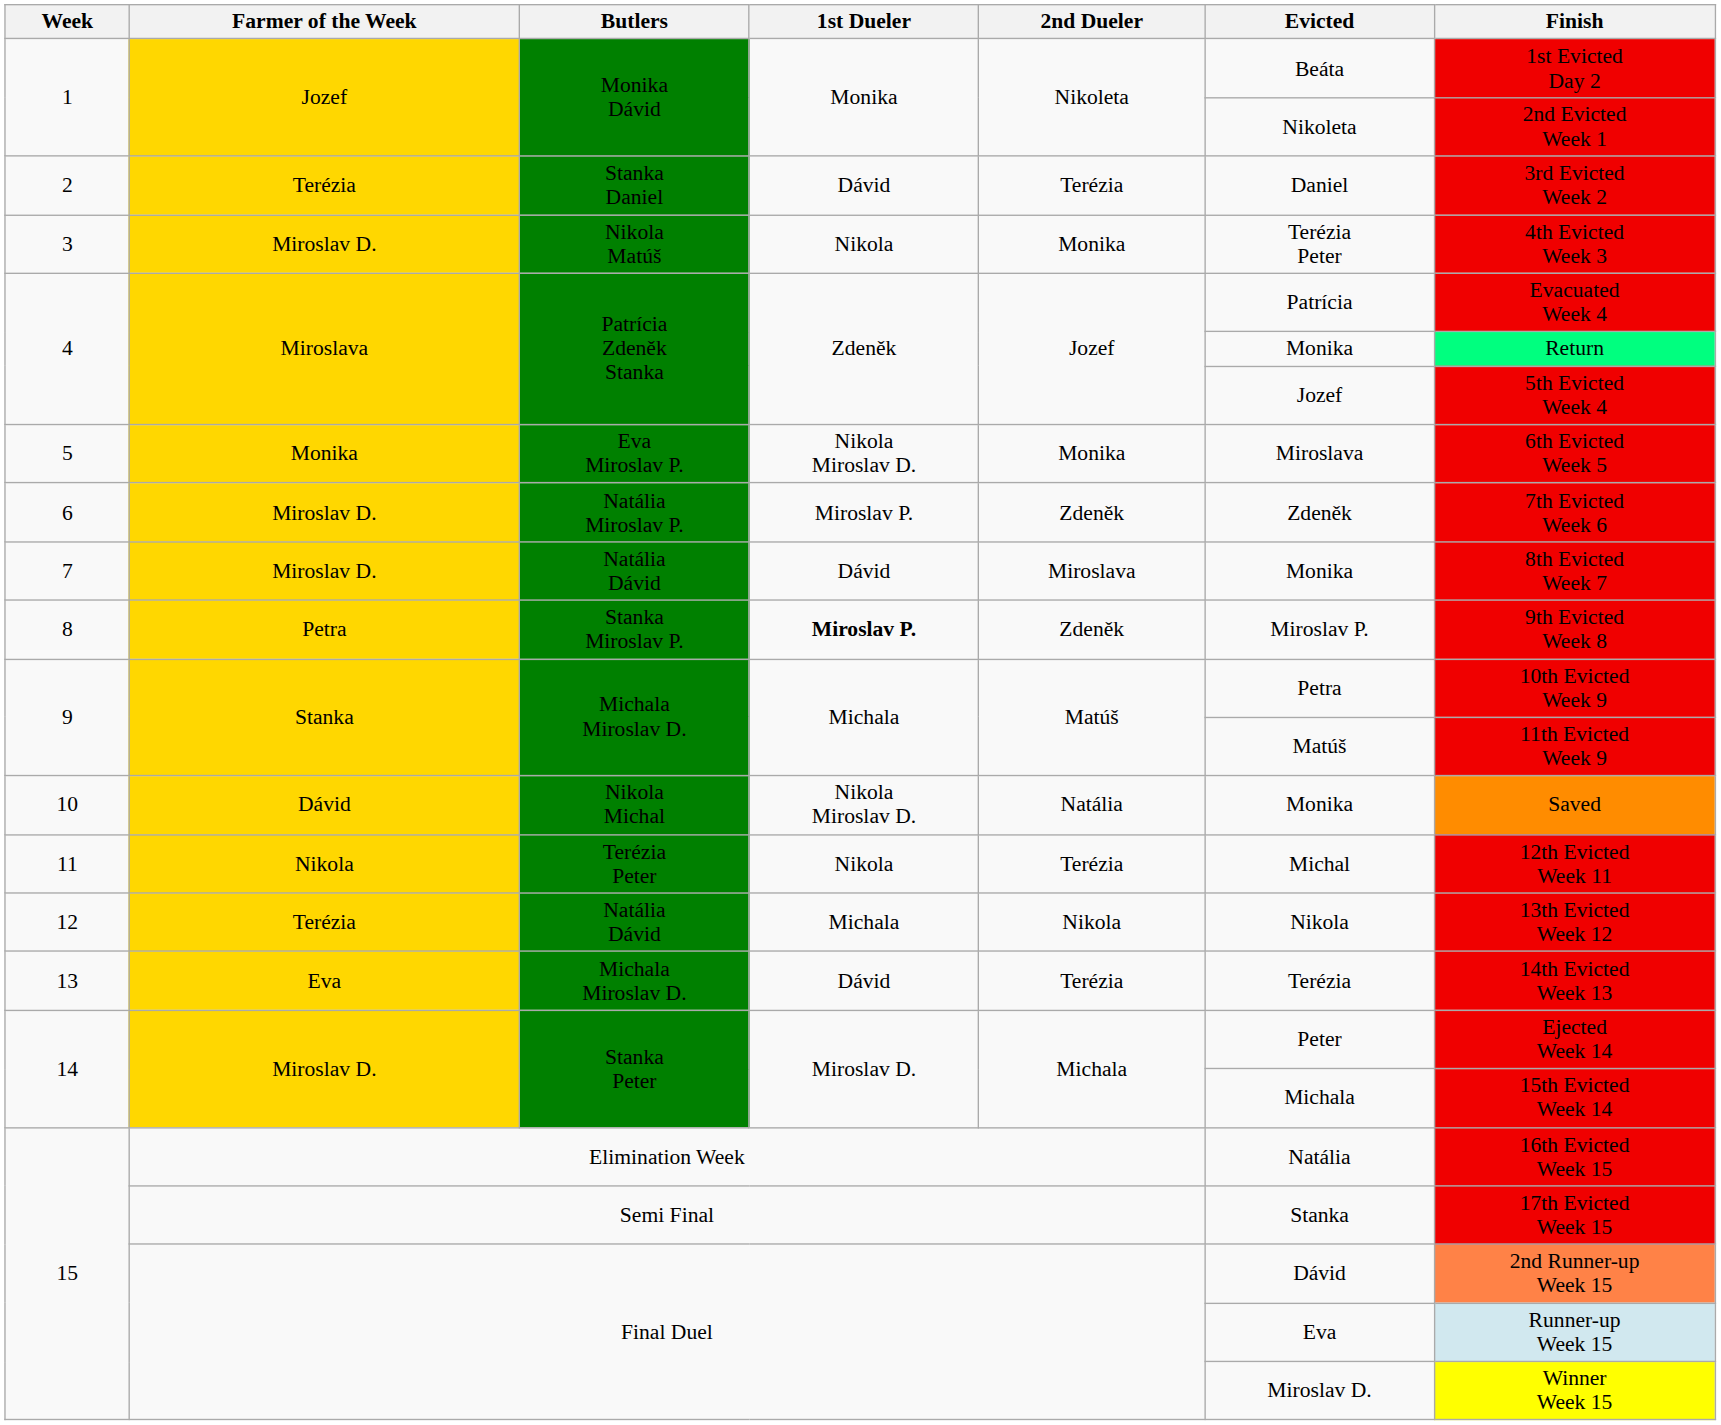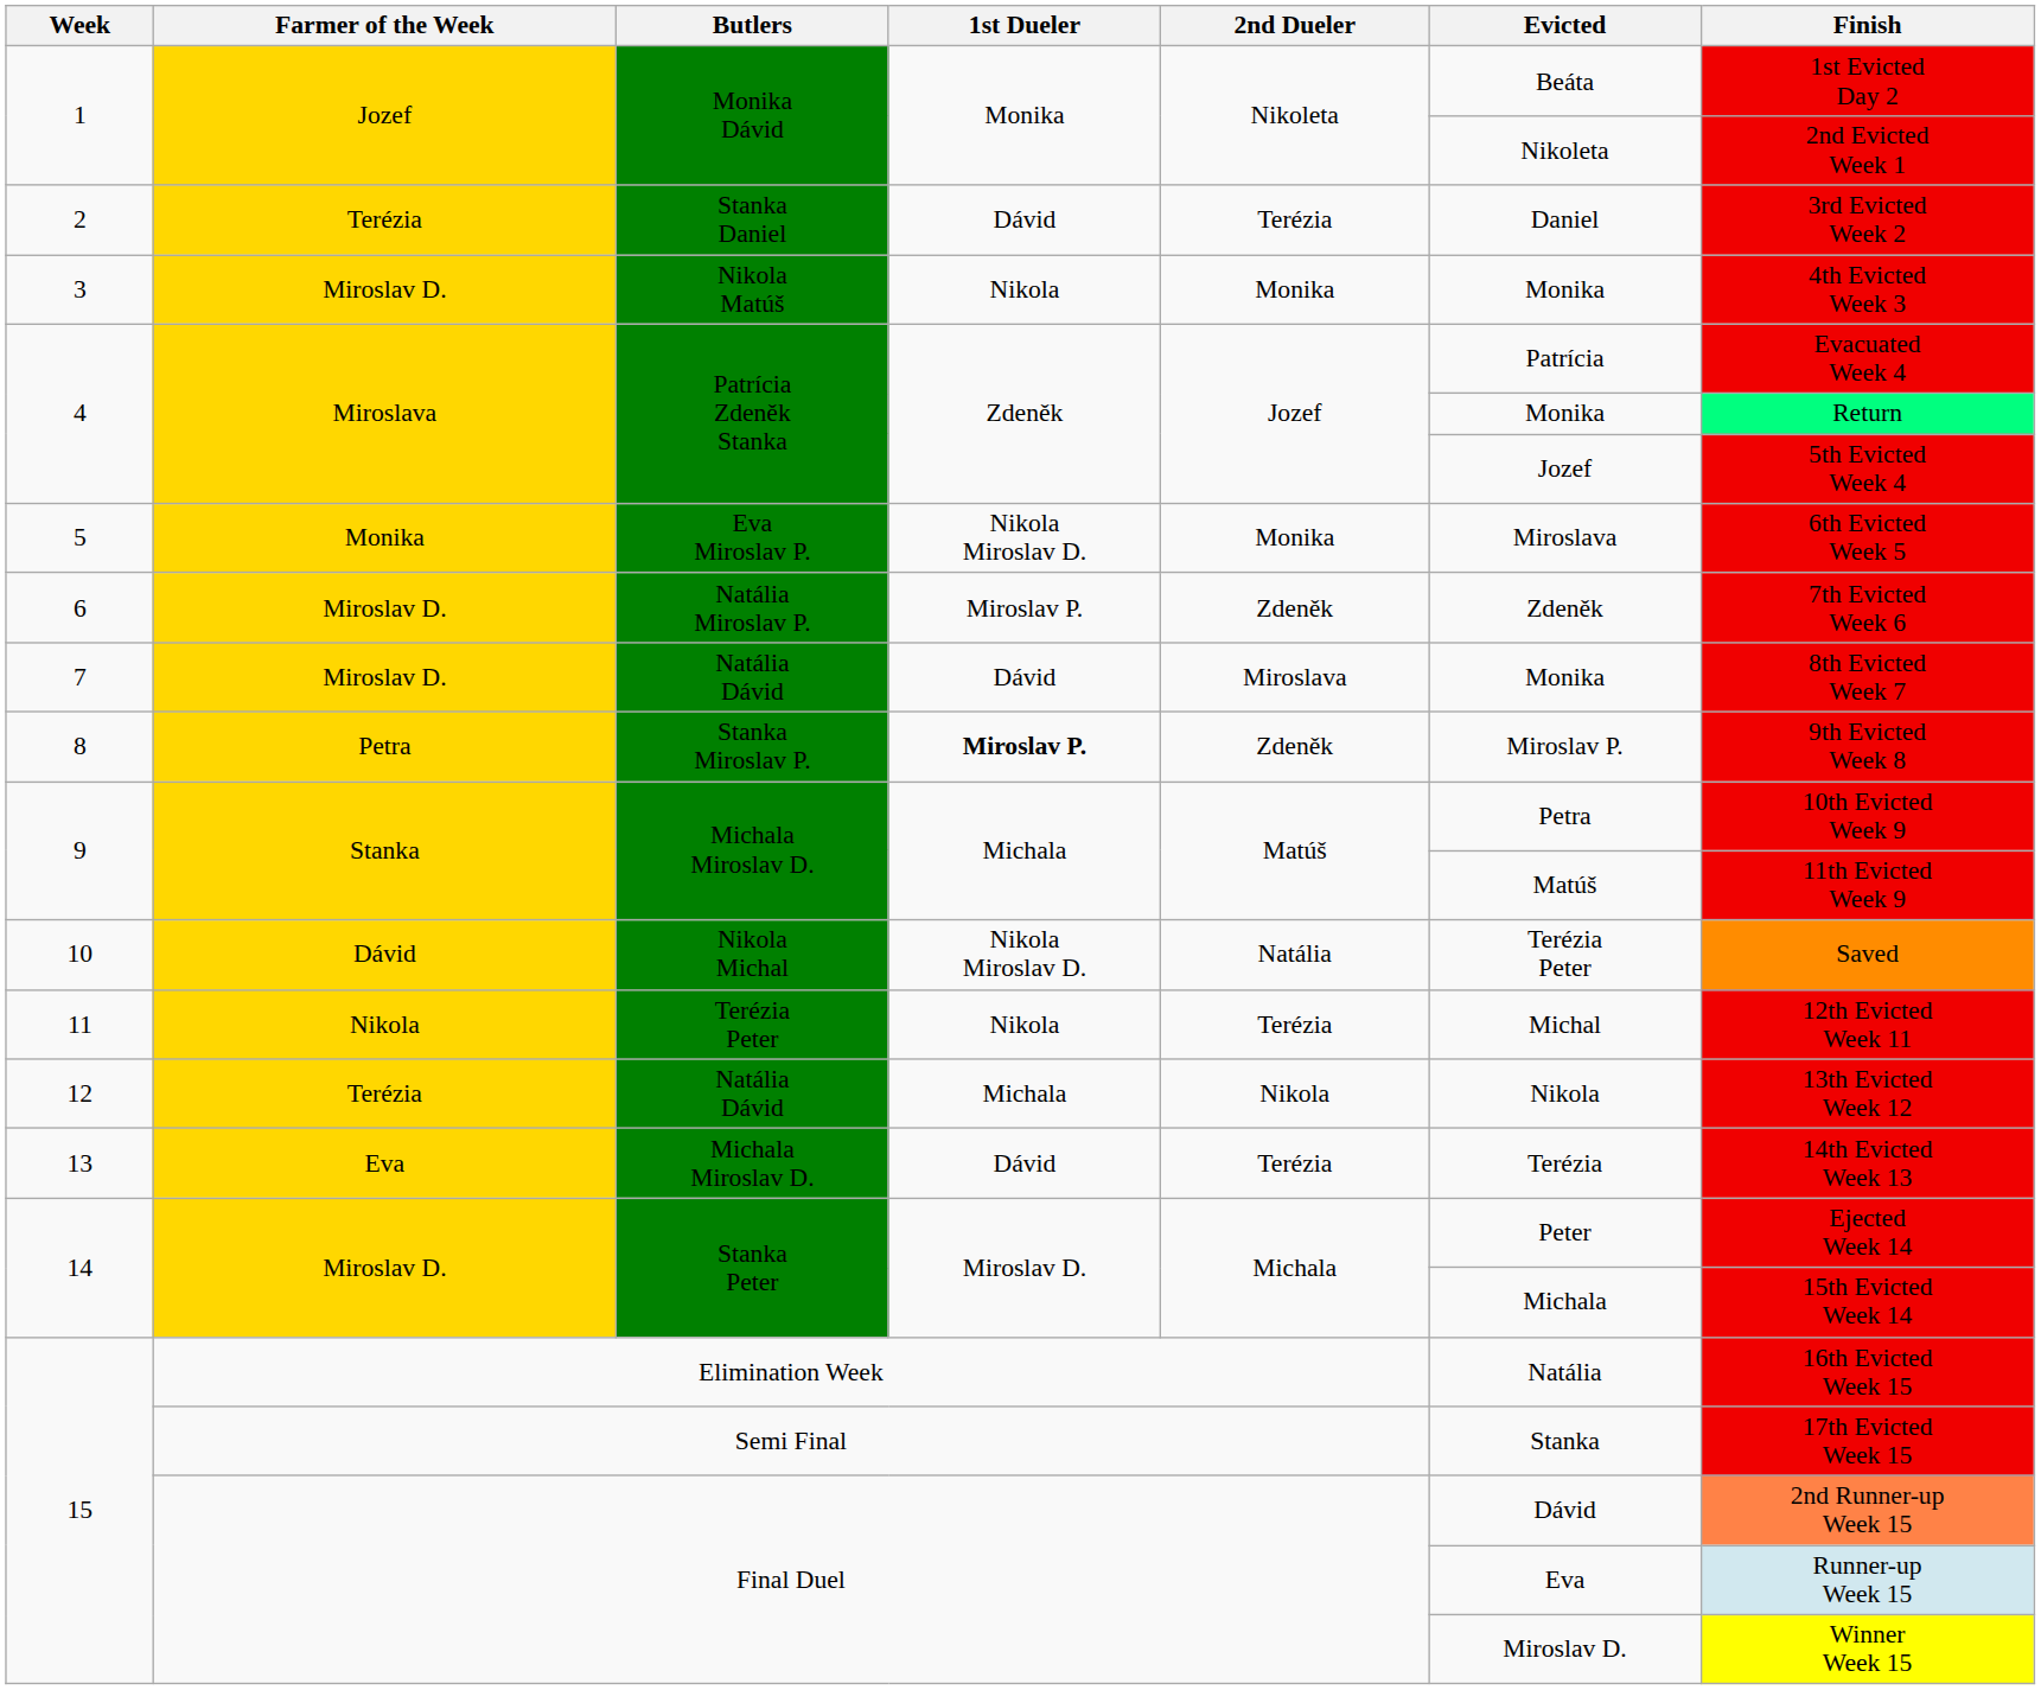 <table class="wikitable" style="text-align:center; width:80%; margin-left:auto; margin-right:auto;">
 <tr>
 <th>Week</th>
 <th>Farmer of the Week</th>
 <th>Butlers</th>
 <th>1st Dueler</th>
 <th>2nd Dueler</th>
 <th>Evicted</th>
 <th>Finish</th>
 </tr>
 <tr>
 <td rowspan="2">1</td>
 <td rowspan="2" style="background:gold;">Jozef</td>
 <td rowspan="2" style="background:green;">Monika<br>Dávid</td>
 <td rowspan="2">Monika</td>
 <td rowspan="2">Nikoleta</td>
 <td rowspan="1">Beáta</td>
 <td rowspan="1" style="background:#f00000;">1st Evicted<br>Day 2</td>
 </tr>
 <tr>
 <td rowspan="1">Nikoleta</td>
 <td rowspan="1" style="background:#f00000;">2nd Evicted<br>Week 1</td>
 </tr>
 <tr>
 <td>2</td>
 <td style="background:gold;">Terézia</td>
 <td style="background:green;">Stanka<br>Daniel</td>
 <td>Dávid</td>
 <td>Terézia</td>
 <td>Daniel</td>
 <td style="background:#f00000;">3rd Evicted<br>Week 2</td>
 </tr>
 <tr>
 <td>3</td>
 <td style="background:gold;">Miroslav D.</td>
 <td style="background:green;">Nikola<br>Matúš</td>
 <td>Nikola</td>
 <td>Monika</td>
-<td>Terézia<br>Peter</td>
+<td>Monika</td>
 <td style="background:#f00000;">4th Evicted<br>Week 3</td>
 </tr>
 <tr>
 <td rowspan="3">4</td>
 <td rowspan="3" style="background:gold;">Miroslava</td>
 <td rowspan="3" style="background:green;">Patrícia<br>Zdeněk<br>Stanka</td>
 <td rowspan="3">Zdeněk</td>
 <td rowspan="3">Jozef</td>
 <td>Patrícia</td>
 <td style="background:#f00000;">Evacuated<br>Week 4</td>
 </tr>
 <tr>
 <td>Monika</td>
 <td rowspan="1" style="background:#00FF7F">Return</td>
 </tr>
 <tr>
 <td>Jozef</td>
 <td style="background:#f00000;">5th Evicted<br>Week 4</td>
 </tr>
 <tr>
 <td>5</td>
 <td style="background:gold;">Monika</td>
 <td style="background:green;">Eva<br>Miroslav P.</td>
 <td>Nikola<br>Miroslav D.</td>
 <td>Monika</td>
 <td>Miroslava</td>
 <td style="background:#f00000;">6th Evicted<br>Week 5</td>
 </tr>
 <tr>
 <td>6</td>
 <td style="background:gold;">Miroslav D.</td>
 <td style="background:green;">Natália<br>Miroslav P.</td>
 <td>Miroslav P.</td>
 <td>Zdeněk</td>
 <td>Zdeněk</td>
 <td style="background:#f00000;">7th Evicted<br>Week 6</td>
 </tr>
 <tr>
 <td>7</td>
 <td style="background:gold;">Miroslav D.</td>
 <td style="background:green;">Natália<br>Dávid</td>
 <td>Dávid</td>
 <td>Miroslava</td>
 <td>Monika</td>
 <td style="background:#f00000;">8th Evicted<br>Week 7</td>
 </tr>
 <tr>
 <td>8</td>
 <td style="background:gold;">Petra</td>
 <td style="background:green;">Stanka<br>Miroslav P.</td>
 <td><strong>Miroslav P.</strong></td>
 <td>Zdeněk</td>
 <td>Miroslav P.</td>
 <td style="background:#f00000;">9th Evicted<br>Week 8</td>
 </tr>
 <tr>
 <td rowspan="2">9</td>
 <td rowspan="2" style="background:gold;">Stanka</td>
 <td rowspan="2" style="background:green;">Michala<br>Miroslav D.</td>
 <td rowspan="2">Michala</td>
 <td rowspan="2">Matúš</td>
 <td rowspan="1">Petra</td>
 <td rowspan="1" style="background:#f00000;">10th Evicted<br>Week 9</td>
 </tr>
 <tr>
 <td rowspan="1">Matúš</td>
 <td rowspan="1" style="background:#f00000;">11th Evicted<br>Week 9</td>
 </tr>
 <tr>
 <td>10</td>
 <td style="background:gold;">Dávid</td>
 <td style="background:green;">Nikola<br>Michal</td>
 <td>Nikola<br>Miroslav D.</td>
 <td>Natália</td>
-<td>Monika</td>
+<td>Terézia<br>Peter</td>
 <td style="background:#FF8C00;">Saved</td>
 </tr>
 <tr>
 <td>11</td>
 <td style="background:gold;">Nikola</td>
 <td style="background:green;">Terézia<br>Peter</td>
 <td>Nikola</td>
 <td>Terézia</td>
 <td>Michal</td>
 <td style="background:#f00000;">12th Evicted<br>Week 11</td>
 </tr>
 <tr>
 <td>12</td>
 <td style="background:gold;">Terézia</td>
 <td style="background:green;">Natália<br>Dávid</td>
 <td>Michala</td>
 <td>Nikola</td>
 <td>Nikola</td>
 <td style="background:#f00000;">13th Evicted<br>Week 12</td>
 </tr>
 <tr>
 <td>13</td>
 <td style="background:gold;">Eva</td>
 <td style="background:green;">Michala<br>Miroslav D.</td>
 <td>Dávid</td>
 <td>Terézia</td>
 <td>Terézia</td>
 <td style="background:#f00000;">14th Evicted<br>Week 13</td>
 </tr>
 <tr>
 <td rowspan="2">14</td>
 <td rowspan="2" style="background:gold;">Miroslav D.</td>
 <td rowspan="2" style="background:green;">Stanka<br>Peter</td>
 <td rowspan="2">Miroslav D.</td>
 <td rowspan="2">Michala</td>
 <td rowspan="1">Peter</td>
 <td rowspan="1" style="background:#f00000;">Ejected<br>Week 14</td>
 </tr>
 <tr>
 <td rowspan="1">Michala</td>
 <td rowspan="1" style="background:#f00000;">15th Evicted<br>Week 14</td>
 </tr>
 <tr>
 <td rowspan="5">15</td>
 <td colspan="4" rowspan="1">Elimination Week</td>
 <td>Natália</td>
 <td style="background:#f00000;">16th Evicted<br>Week 15</td>
 </tr>
 <tr>
 <td colspan="4" rowspan="1">Semi Final</td>
 <td>Stanka</td>
 <td style="background:#f00000;">17th Evicted<br>Week 15</td>
 </tr>
 <tr>
 <td colspan="4" rowspan="3">Final Duel</td>
 <td rowspan="1">Dávid</td>
 <td rowspan="1" style="background:#FF8247;">2nd Runner-up<br>Week 15</td>
 </tr>
 <tr>
 <td rowspan="1">Eva</td>
 <td rowspan="1" style="background:#D1E8EF">Runner-up<br>Week 15</td>
 </tr>
 <tr>
 <td rowspan="1">Miroslav D.</td>
 <td rowspan="1" style="background:yellow">Winner<br>Week 15</td>
 </tr>
 </table>
